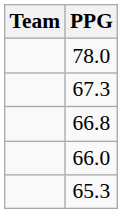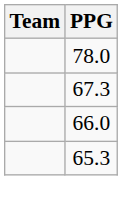 <table class=wikitable>
 <tr>
 <th>Team</th>
 <th>PPG</th>
 </tr>
 <tr>
 <td></td>
 <td align=center>78.0</td>
 </tr>
 <tr>
 <td></td>
 <td align=center>67.3</td>
 </tr>
 <tr>
 <td></td>
-<td align=center>66.8</td>
-</tr>
-<tr>
-<td></td>
 <td align=center>66.0</td>
 </tr>
 <tr>
 <td></td>
 <td align=center>65.3</td>
 </tr>
 </table>
